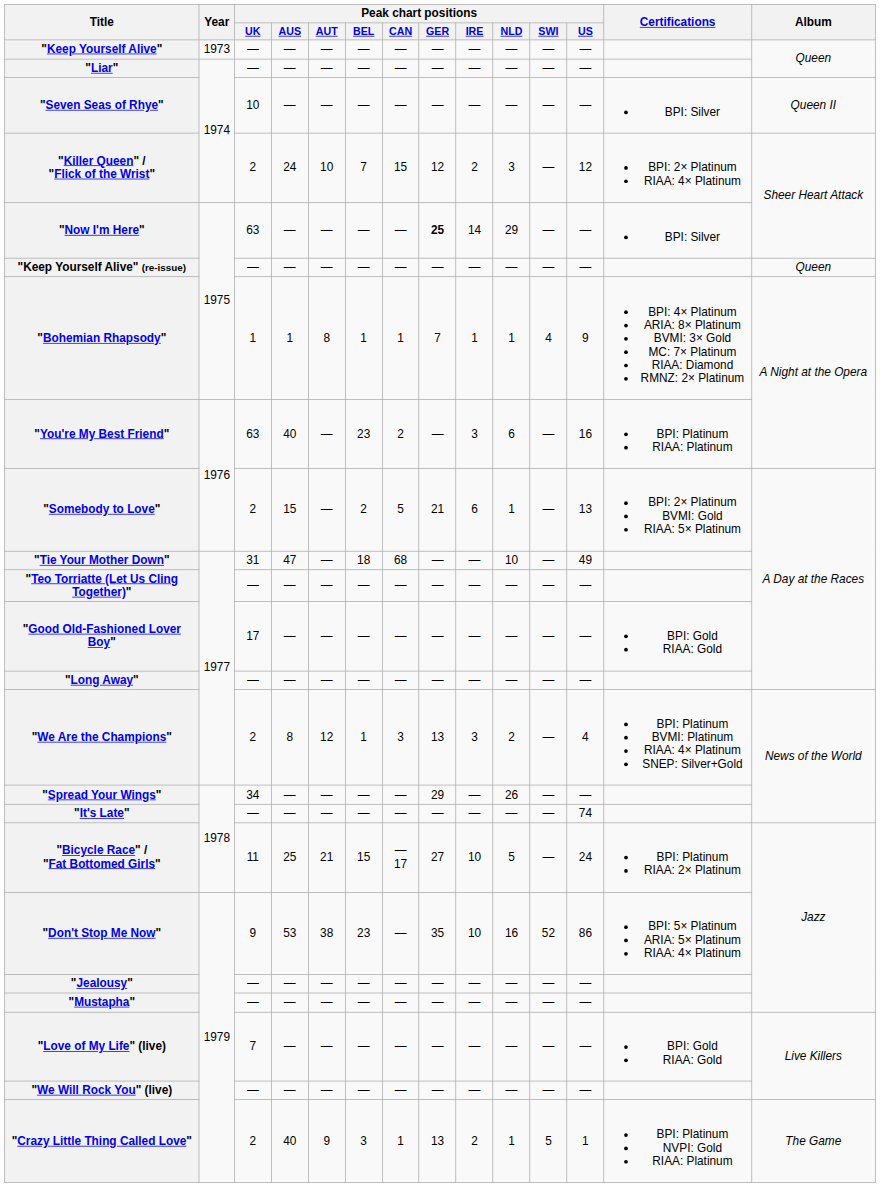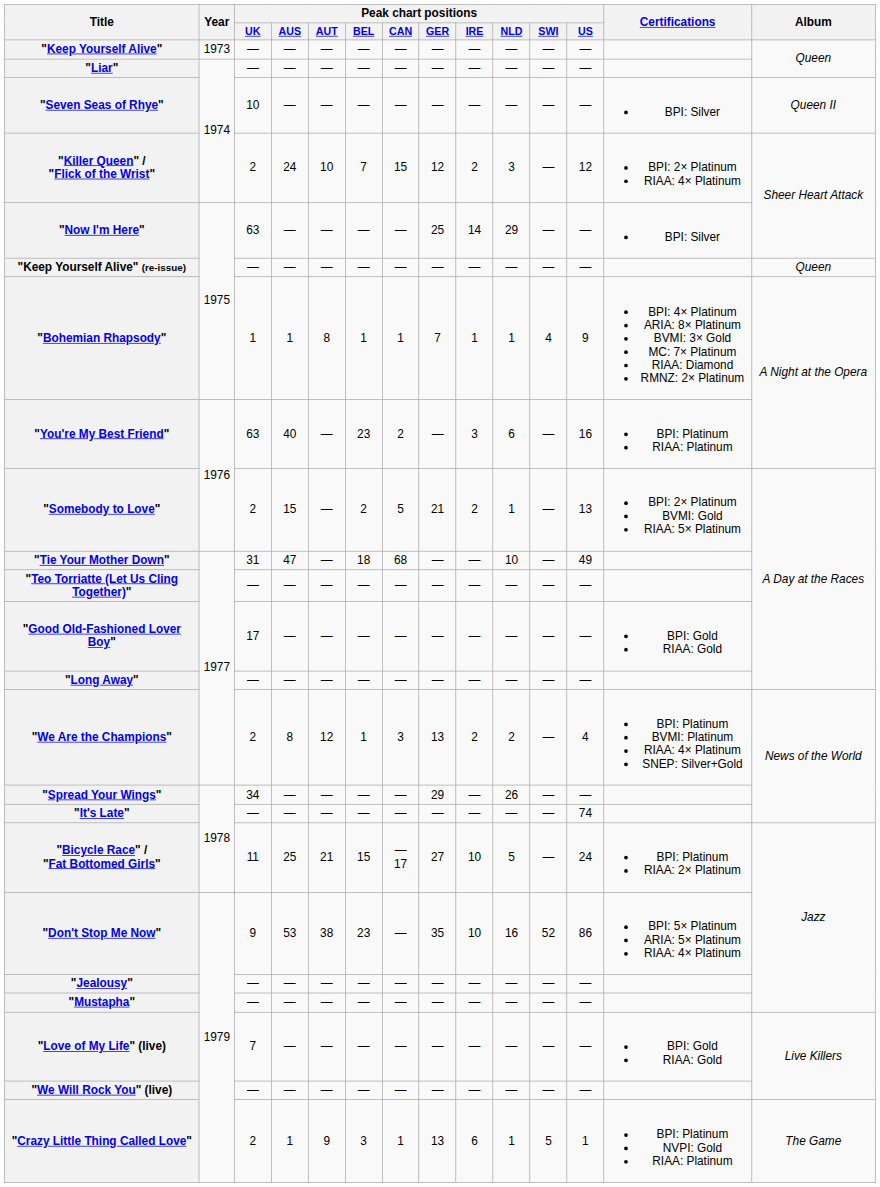 <table class="wikitable plainrowheaders" style="text-align:center;">
 <tr>
 <th scope="col" rowspan="2" style="width:16em;">Title</th>
 <th scope="col" rowspan="2" style="width:2.5em;">Year</th>
 <th scope="col" colspan="10">Peak chart positions</th>
 <th scope="col" rowspan="2" style="width:12em;"><a href='#'>Certifications</a></th>
 <th scope="col" rowspan="2" style="width:10em;">Album</th>
 </tr>
 <tr>
 <th scope="col" style="width:3em;font-size:90%;"><a href='#'>UK</a><br></th>
 <th scope="col" style="width:3em;font-size:90%;"><a href='#'>AUS</a><br></th>
 <th scope="col" style="width:3em;font-size:90%;"><a href='#'>AUT</a><br></th>
 <th scope="col" style="width:3em;font-size:90%;"><a href='#'>BEL</a><br></th>
 <th scope="col" style="width:3em;font-size:90%;"><a href='#'>CAN</a><br></th>
 <th scope="col" style="width:3em;font-size:90%;"><a href='#'>GER</a><br></th>
 <th scope="col" style="width:3em;font-size:90%;"><a href='#'>IRE</a><br></th>
 <th scope="col" style="width:3em;font-size:90%;"><a href='#'>NLD</a><br></th>
 <th scope="col" style="width:3em;font-size:90%;"><a href='#'>SWI</a><br></th>
 <th scope="col" style="width:3em;font-size:90%;"><a href='#'>US</a><br></th>
 </tr>
 <tr>
 <th scope="row">"<a href='#'>Keep Yourself Alive</a>"</th>
 <td>1973</td>
 <td>—</td>
 <td>—</td>
 <td>—</td>
 <td>—</td>
 <td>—</td>
 <td>—</td>
 <td>—</td>
 <td>—</td>
 <td>—</td>
 <td>—</td>
 <td></td>
 <td rowspan="2"><em>Queen</em></td>
 </tr>
 <tr>
 <th scope="row">"<a href='#'>Liar</a>"</th>
 <td rowspan="3">1974</td>
 <td>—</td>
 <td>—</td>
 <td>—</td>
 <td>—</td>
 <td>—</td>
 <td>—</td>
 <td>—</td>
 <td>—</td>
 <td>—</td>
 <td>—</td>
 <td></td>
 </tr>
 <tr>
 <th scope="row">"<a href='#'>Seven Seas of Rhye</a>"</th>
 <td>10</td>
 <td>—</td>
 <td>—</td>
 <td>—</td>
 <td>—</td>
 <td>—</td>
 <td>—</td>
 <td>—</td>
 <td>—</td>
 <td>—</td>
 <td><br><ul><li>BPI: Silver</li></ul></td>
 <td><em>Queen II</em></td>
 </tr>
 <tr>
 <th scope="row">"<a href='#'>Killer Queen</a>" /<br>"<a href='#'>Flick of the Wrist</a>"</th>
 <td>2</td>
 <td>24</td>
 <td>10</td>
 <td>7</td>
 <td>15</td>
 <td>12</td>
 <td>2</td>
 <td>3</td>
 <td>—</td>
 <td>12</td>
 <td><br><ul><li>BPI: 2× Platinum</li><li>RIAA: 4× Platinum</li></ul></td>
 <td rowspan="2"><em>Sheer Heart Attack</em></td>
 </tr>
 <tr>
 <th scope="row">"<a href='#'>Now I'm Here</a>"</th>
 <td rowspan="3">1975</td>
 <td>63</td>
 <td>—</td>
 <td>—</td>
 <td>—</td>
 <td>—</td>
-<td><strong>25</strong></td>
+<td>25</td>
 <td>14</td>
 <td>29</td>
 <td>—</td>
 <td>—</td>
 <td><br><ul><li>BPI: Silver</li></ul></td>
 </tr>
 <tr>
 <th scope="row">"Keep Yourself Alive" <small>(re-issue)</small></th>
 <td>—</td>
 <td>—</td>
 <td>—</td>
 <td>—</td>
 <td>—</td>
 <td>—</td>
 <td>—</td>
 <td>—</td>
 <td>—</td>
 <td>—</td>
 <td></td>
 <td><em>Queen</em></td>
 </tr>
 <tr>
 <th scope="row">"<a href='#'>Bohemian Rhapsody</a>"</th>
 <td>1</td>
 <td>1</td>
 <td>8</td>
 <td>1</td>
 <td>1</td>
 <td>7</td>
 <td>1</td>
 <td>1</td>
 <td>4</td>
 <td>9</td>
 <td><br><ul><li>BPI: 4× Platinum</li><li>ARIA: 8× Platinum</li><li>BVMI: 3× Gold</li><li>MC: 7× Platinum</li><li>RIAA: Diamond</li><li>RMNZ: 2× Platinum</li></ul></td>
 <td rowspan="2"><em>A Night at the Opera</em></td>
 </tr>
 <tr>
 <th scope="row">"<a href='#'>You're My Best Friend</a>"</th>
 <td rowspan="2">1976</td>
 <td>63</td>
 <td>40</td>
 <td>—</td>
 <td>23</td>
 <td>2</td>
 <td>—</td>
 <td>3</td>
 <td>6</td>
 <td>—</td>
 <td>16</td>
 <td><br><ul><li>BPI: Platinum</li><li>RIAA: Platinum</li></ul></td>
 </tr>
 <tr>
 <th scope="row">"<a href='#'>Somebody to Love</a>"</th>
 <td>2</td>
 <td>15</td>
 <td>—</td>
 <td>2</td>
 <td>5</td>
 <td>21</td>
-<td>6</td>
+<td>2</td>
 <td>1</td>
 <td>—</td>
 <td>13</td>
 <td><br><ul><li>BPI: 2× Platinum</li><li>BVMI: Gold</li><li>RIAA: 5× Platinum</li></ul></td>
 <td rowspan="5"><em>A Day at the Races</em></td>
 </tr>
 <tr>
 <th scope="row">"<a href='#'>Tie Your Mother Down</a>"</th>
 <td rowspan="5">1977</td>
 <td>31</td>
 <td>47</td>
 <td>—</td>
 <td>18</td>
 <td>68</td>
 <td>—</td>
 <td>—</td>
 <td>10</td>
 <td>—</td>
 <td>49</td>
 <td></td>
 </tr>
 <tr>
 <th scope="row">"<a href='#'>Teo Torriatte (Let Us Cling Together)</a>"</th>
 <td>—</td>
 <td>—</td>
 <td>—</td>
 <td>—</td>
 <td>—</td>
 <td>—</td>
 <td>—</td>
 <td>—</td>
 <td>—</td>
 <td>—</td>
 <td></td>
 </tr>
 <tr>
 <th scope="row">"<a href='#'>Good Old-Fashioned Lover Boy</a>" </th>
 <td>17</td>
 <td>—</td>
 <td>—</td>
 <td>—</td>
 <td>—</td>
 <td>—</td>
 <td>—</td>
 <td>—</td>
 <td>—</td>
 <td>—</td>
 <td><br><ul><li>BPI: Gold</li><li>RIAA: Gold</li></ul></td>
 </tr>
 <tr>
 <th scope="row">"<a href='#'>Long Away</a>"</th>
 <td>—</td>
 <td>—</td>
 <td>—</td>
 <td>—</td>
 <td>—</td>
 <td>—</td>
 <td>—</td>
 <td>—</td>
 <td>—</td>
 <td>—</td>
 <td></td>
 </tr>
 <tr>
 <th scope="row">"<a href='#'>We Are the Champions</a>"</th>
 <td>2</td>
 <td>8</td>
 <td>12</td>
 <td>1</td>
 <td>3</td>
 <td>13</td>
-<td>3</td>
+<td>2</td>
 <td>2</td>
 <td>—</td>
 <td>4</td>
 <td><br><ul><li>BPI: Platinum</li><li>BVMI: Platinum</li><li>RIAA: 4× Platinum </li><li>SNEP: Silver+Gold</li></ul></td>
 <td rowspan="3"><em>News of the World</em></td>
 </tr>
 <tr>
 <th scope="row">"<a href='#'>Spread Your Wings</a>"</th>
 <td rowspan="3">1978</td>
 <td>34</td>
 <td>—</td>
 <td>—</td>
 <td>—</td>
 <td>—</td>
 <td>29</td>
 <td>—</td>
 <td>26</td>
 <td>—</td>
 <td>—</td>
 <td></td>
 </tr>
 <tr>
 <th scope="row">"<a href='#'>It's Late</a>"</th>
 <td>—</td>
 <td>—</td>
 <td>—</td>
 <td>—</td>
 <td>—</td>
 <td>—</td>
 <td>—</td>
 <td>—</td>
 <td>—</td>
 <td>74</td>
 <td></td>
 </tr>
 <tr>
 <th scope="row">"<a href='#'>Bicycle Race</a>" /<br>"<a href='#'>Fat Bottomed Girls</a>"</th>
 <td>11</td>
 <td>25</td>
 <td>21</td>
 <td>15</td>
 <td>—<br>17</td>
 <td>27</td>
 <td>10</td>
 <td>5</td>
 <td>—</td>
 <td>24</td>
 <td><br><ul><li>BPI: Platinum</li><li>RIAA: 2× Platinum</li></ul></td>
 <td rowspan="4"><em>Jazz</em></td>
 </tr>
 <tr>
 <th scope="row">"<a href='#'>Don't Stop Me Now</a>"</th>
 <td rowspan="6">1979</td>
 <td>9</td>
 <td>53</td>
 <td>38</td>
 <td>23</td>
 <td>—</td>
 <td>35</td>
 <td>10</td>
 <td>16</td>
 <td>52</td>
 <td>86</td>
 <td><br><ul><li>BPI: 5× Platinum</li><li>ARIA: 5× Platinum</li><li>RIAA: 4× Platinum</li></ul></td>
 </tr>
 <tr>
 <th scope="row">"<a href='#'>Jealousy</a>"</th>
 <td>—</td>
 <td>—</td>
 <td>—</td>
 <td>—</td>
 <td>—</td>
 <td>—</td>
 <td>—</td>
 <td>—</td>
 <td>—</td>
 <td>—</td>
 <td></td>
 </tr>
 <tr>
 <th scope="row">"<a href='#'>Mustapha</a>"</th>
 <td>—</td>
 <td>—</td>
 <td>—</td>
 <td>—</td>
 <td>—</td>
 <td>—</td>
 <td>—</td>
 <td>—</td>
 <td>—</td>
 <td>—</td>
 <td></td>
 </tr>
 <tr>
 <th scope="row">"<a href='#'>Love of My Life</a>" (live)</th>
 <td>7</td>
 <td>—</td>
 <td>—</td>
 <td>—</td>
 <td>—</td>
 <td>—</td>
 <td>—</td>
 <td>—</td>
 <td>—</td>
 <td>—</td>
 <td><br><ul><li>BPI: Gold</li><li>RIAA: Gold</li></ul></td>
 <td rowspan="2"><em>Live Killers</em></td>
 </tr>
 <tr>
 <th scope="row">"<a href='#'>We Will Rock You</a>" (live)</th>
 <td>—</td>
 <td>—</td>
 <td>—</td>
 <td>—</td>
 <td>—</td>
 <td>—</td>
 <td>—</td>
 <td>—</td>
 <td>—</td>
 <td>—</td>
 <td></td>
 </tr>
 <tr>
 <th scope="row">"<a href='#'>Crazy Little Thing Called Love</a>"</th>
 <td>2</td>
-<td>40</td>
+<td>1</td>
 <td>9</td>
 <td>3</td>
 <td>1</td>
 <td>13</td>
-<td>2</td>
+<td>6</td>
 <td>1</td>
 <td>5</td>
 <td>1</td>
 <td><br><ul><li>BPI: Platinum</li><li>NVPI: Gold</li><li>RIAA: Platinum</li></ul></td>
 <td><em>The Game</em></td>
 </tr>
 </table>
